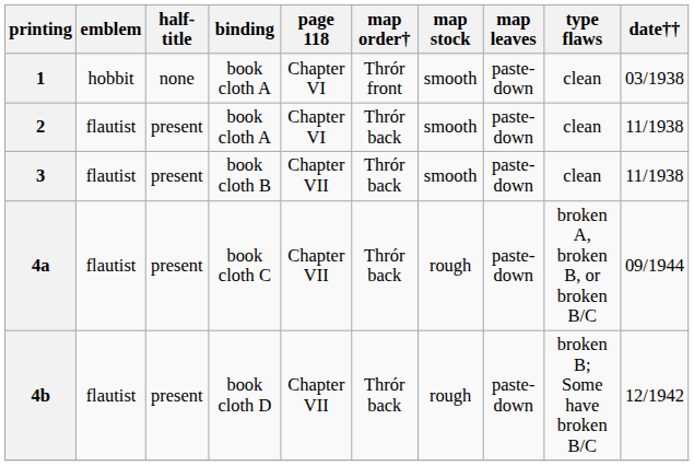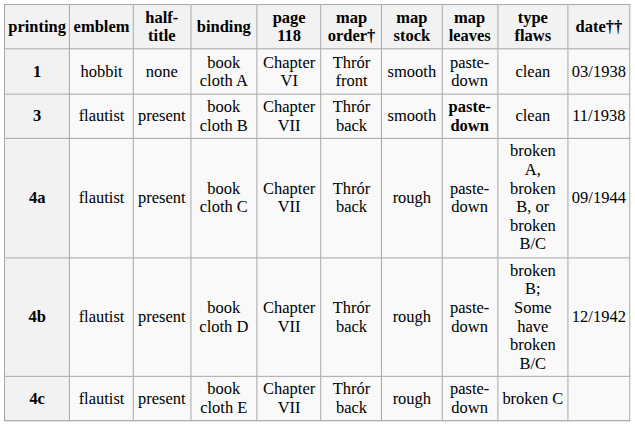 <table class="wikitable" style="text-align:center">
 <tr>
 <th>printing</th>
 <th>emblem</th>
 <th>half-title</th>
 <th>binding</th>
 <th>page 118</th>
 <th>map order†</th>
 <th>map stock</th>
 <th>map leaves</th>
 <th>type flaws</th>
 <th>date††</th>
 </tr>
 <tr>
 <th>1</th>
 <td>hobbit</td>
 <td>none</td>
 <td>book cloth A</td>
 <td>Chapter VI</td>
 <td>Thrór front</td>
 <td>smooth</td>
 <td>paste-down</td>
 <td>clean</td>
 <td>03/1938</td>
 </tr>
 <tr>
-<th>2</th>
-<td>flautist</td>
-<td>present</td>
-<td>book cloth A</td>
-<td>Chapter VI</td>
-<td>Thrór back</td>
-<td>smooth</td>
-<td>paste-down</td>
-<td>clean</td>
-<td>11/1938</td>
-</tr>
-<tr>
 <th>3</th>
 <td>flautist</td>
 <td>present</td>
 <td>book cloth B</td>
 <td>Chapter VII</td>
 <td>Thrór back</td>
 <td>smooth</td>
-<td>paste-down</td>
+<td><strong>paste-down</strong></td>
 <td>clean</td>
 <td>11/1938</td>
 </tr>
 <tr>
 <th>4a</th>
 <td>flautist</td>
 <td>present</td>
 <td>book cloth C</td>
 <td>Chapter VII</td>
 <td>Thrór back</td>
 <td>rough</td>
 <td>paste-down</td>
 <td>broken A,<br>broken B, or<br>broken B/C</td>
 <td>09/1944</td>
 </tr>
 <tr>
 <th>4b</th>
 <td>flautist</td>
 <td>present</td>
 <td>book cloth D</td>
 <td>Chapter VII</td>
 <td>Thrór back</td>
 <td>rough</td>
 <td>paste-down</td>
 <td>broken B;<br>Some have broken B/C</td>
 <td>12/1942</td>
 </tr>
 <tr>
+<th>4c</th>
+<td>flautist</td>
+<td>present</td>
+<td>book cloth E</td>
+<td>Chapter VII</td>
+<td>Thrór back</td>
+<td>rough</td>
+<td>paste-down</td>
+<td>broken C</td>
+<td></td>
+</tr>
+<tr>
 </tr>
 </table>
